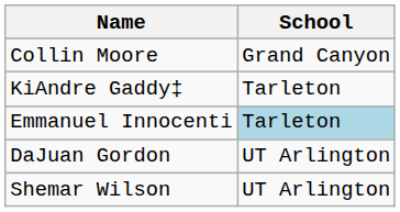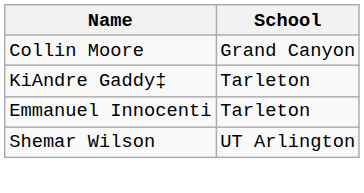 <table class="wikitable">
 <tr>
 <th>Name</th>
 <th>School</th>
 </tr>
 <tr>
 <td>Collin Moore</td>
 <td>Grand Canyon</td>
 </tr>
 <tr>
 <td>KiAndre Gaddy‡</td>
 <td>Tarleton</td>
 </tr>
 <tr>
 <td>Emmanuel Innocenti</td>
-<td style="background: lightblue;">Tarleton</td>
-</tr>
-<tr>
-<td>DaJuan Gordon</td>
-<td>UT Arlington</td>
+<td>Tarleton</td>
 </tr>
 <tr>
 <td>Shemar Wilson</td>
 <td>UT Arlington</td>
 </tr>
 </table>
